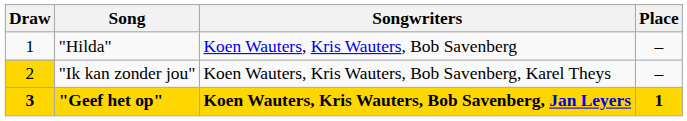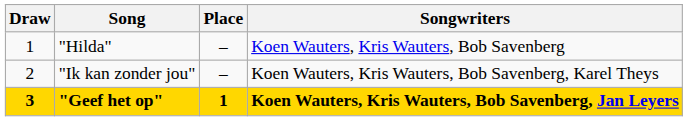 <table class="sortable wikitable" style="margin: 1em auto 1em auto; text-align:center">
 <tr>
 <th>Draw</th>
 <th>Song</th>
+<th>Place</th>
 <th>Songwriters</th>
-<th>Place</th>
 </tr>
 <tr>
 <td>1</td>
 <td align="left">"Hilda"</td>
+<td>–</td>
 <td align="left"><a href='#'>Koen Wauters</a>, <a href='#'>Kris Wauters</a>, Bob Savenberg</td>
-<td>–</td>
 </tr>
 <tr>
-<td style="background: gold;">2</td>
+<td>2</td>
 <td align="left">"Ik kan zonder jou"</td>
+<td>–</td>
 <td align="left">Koen Wauters, Kris Wauters, Bob Savenberg, Karel Theys</td>
-<td>–</td>
 </tr>
 <tr style="font-weight:bold; background:gold;">
 <td>3</td>
 <td align="left">"Geef het op"</td>
+<td>1</td>
 <td align="left">Koen Wauters, Kris Wauters, Bob Savenberg, <a href='#'>Jan Leyers</a></td>
-<td>1</td>
 </tr>
 </table>
